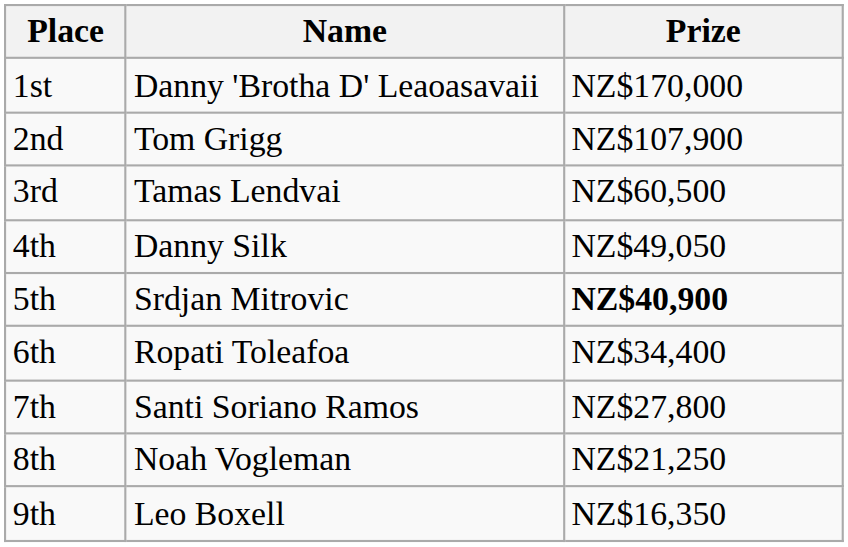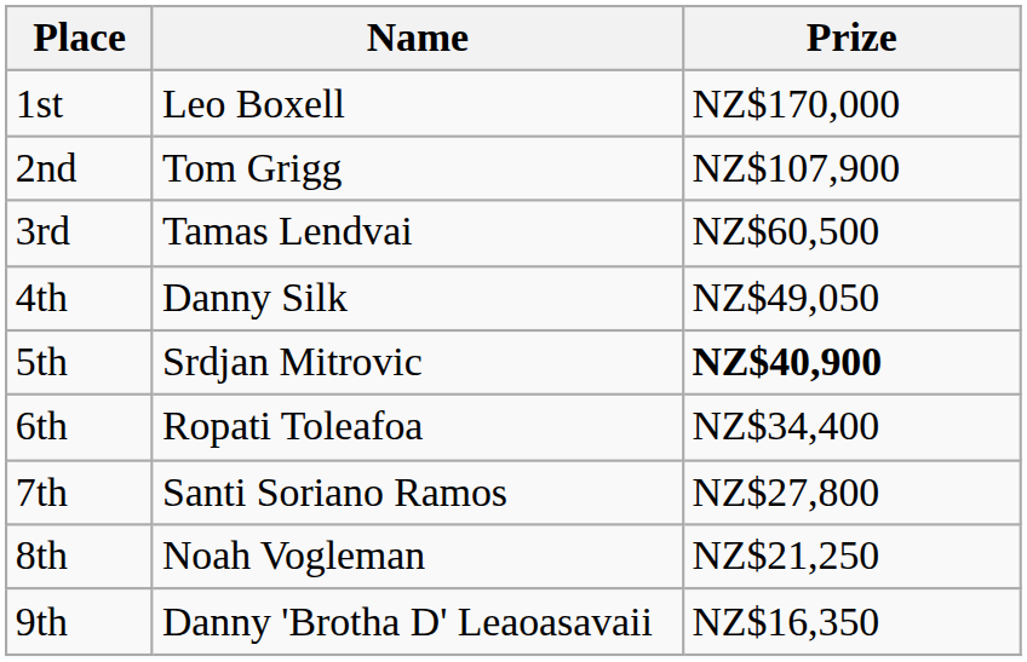 <table class="wikitable">
 <tr>
 <th style="width:50px;">Place</th>
 <th style="width:200px;">Name</th>
 <th style="width:125px;">Prize</th>
 </tr>
 <tr>
 <td>1st</td>
-<td> Danny 'Brotha D' Leaoasavaii</td>
+<td> Leo Boxell</td>
 <td>NZ$170,000</td>
 </tr>
 <tr>
 <td>2nd</td>
 <td> Tom Grigg</td>
 <td>NZ$107,900</td>
 </tr>
 <tr>
 <td>3rd</td>
 <td> Tamas Lendvai</td>
 <td>NZ$60,500</td>
 </tr>
 <tr>
 <td>4th</td>
 <td> Danny Silk</td>
 <td>NZ$49,050</td>
 </tr>
 <tr>
 <td>5th</td>
 <td> Srdjan Mitrovic</td>
 <td><strong>NZ$40,900</strong></td>
 </tr>
 <tr>
 <td>6th</td>
 <td> Ropati Toleafoa</td>
 <td>NZ$34,400</td>
 </tr>
 <tr>
 <td>7th</td>
 <td> Santi Soriano Ramos</td>
 <td>NZ$27,800</td>
 </tr>
 <tr>
 <td>8th</td>
 <td> Noah Vogleman</td>
 <td>NZ$21,250</td>
 </tr>
 <tr>
 <td>9th</td>
-<td> Leo Boxell</td>
+<td> Danny 'Brotha D' Leaoasavaii</td>
 <td>NZ$16,350</td>
 </tr>
 </table>
